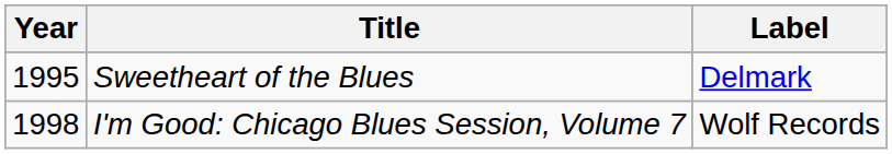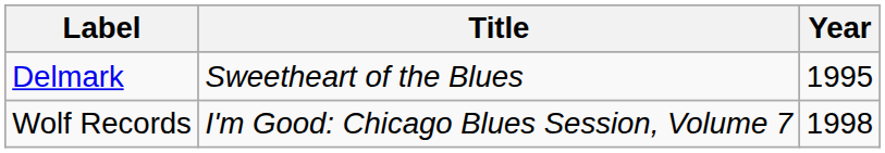 <table class="wikitable">
 <tr>
+<th>Label</th>
+<th>Title</th>
 <th>Year</th>
-<th>Title</th>
-<th>Label</th>
 </tr>
 <tr>
+<td><a href='#'>Delmark</a></td>
+<td><em>Sweetheart of the Blues</em></td>
 <td>1995</td>
-<td><em>Sweetheart of the Blues</em></td>
-<td><a href='#'>Delmark</a></td>
 </tr>
 <tr>
+<td>Wolf Records</td>
+<td><em>I'm Good: Chicago Blues Session, Volume 7</em></td>
 <td>1998</td>
-<td><em>I'm Good: Chicago Blues Session, Volume 7</em></td>
-<td>Wolf Records</td>
 </tr>
 </table>
